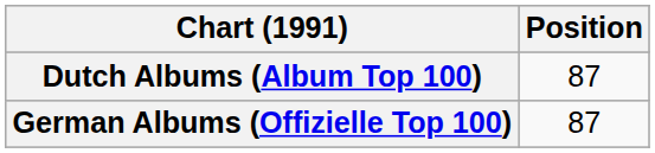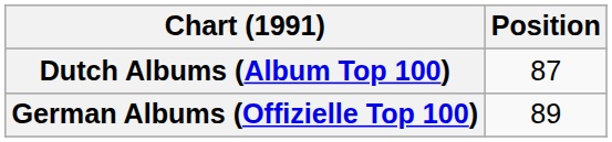 <table class="wikitable sortable plainrowheaders" style="text-align:center">
 <tr>
 <th scope="col">Chart (1991)</th>
 <th scope="col">Position</th>
 </tr>
 <tr>
 <th scope="row">Dutch Albums (<a href='#'>Album Top 100</a>)</th>
 <td>87</td>
 </tr>
 <tr>
 <th scope="row">German Albums (<a href='#'>Offizielle Top 100</a>)</th>
-<td>87</td>
+<td>89</td>
 </tr>
 </table>
